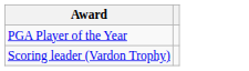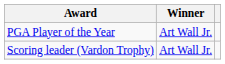 <table class="wikitable">
 <tr>
 <th>Award</th>
+<th>Winner</th>
 <th></th>
 </tr>
 <tr>
 <td><a href='#'>PGA Player of the Year</a></td>
+<td> <a href='#'>Art Wall Jr.</a></td>
 <td></td>
 </tr>
 <tr>
 <td><a href='#'>Scoring leader (Vardon Trophy)</a></td>
+<td> <a href='#'>Art Wall Jr.</a></td>
 <td></td>
 </tr>
 </table>
